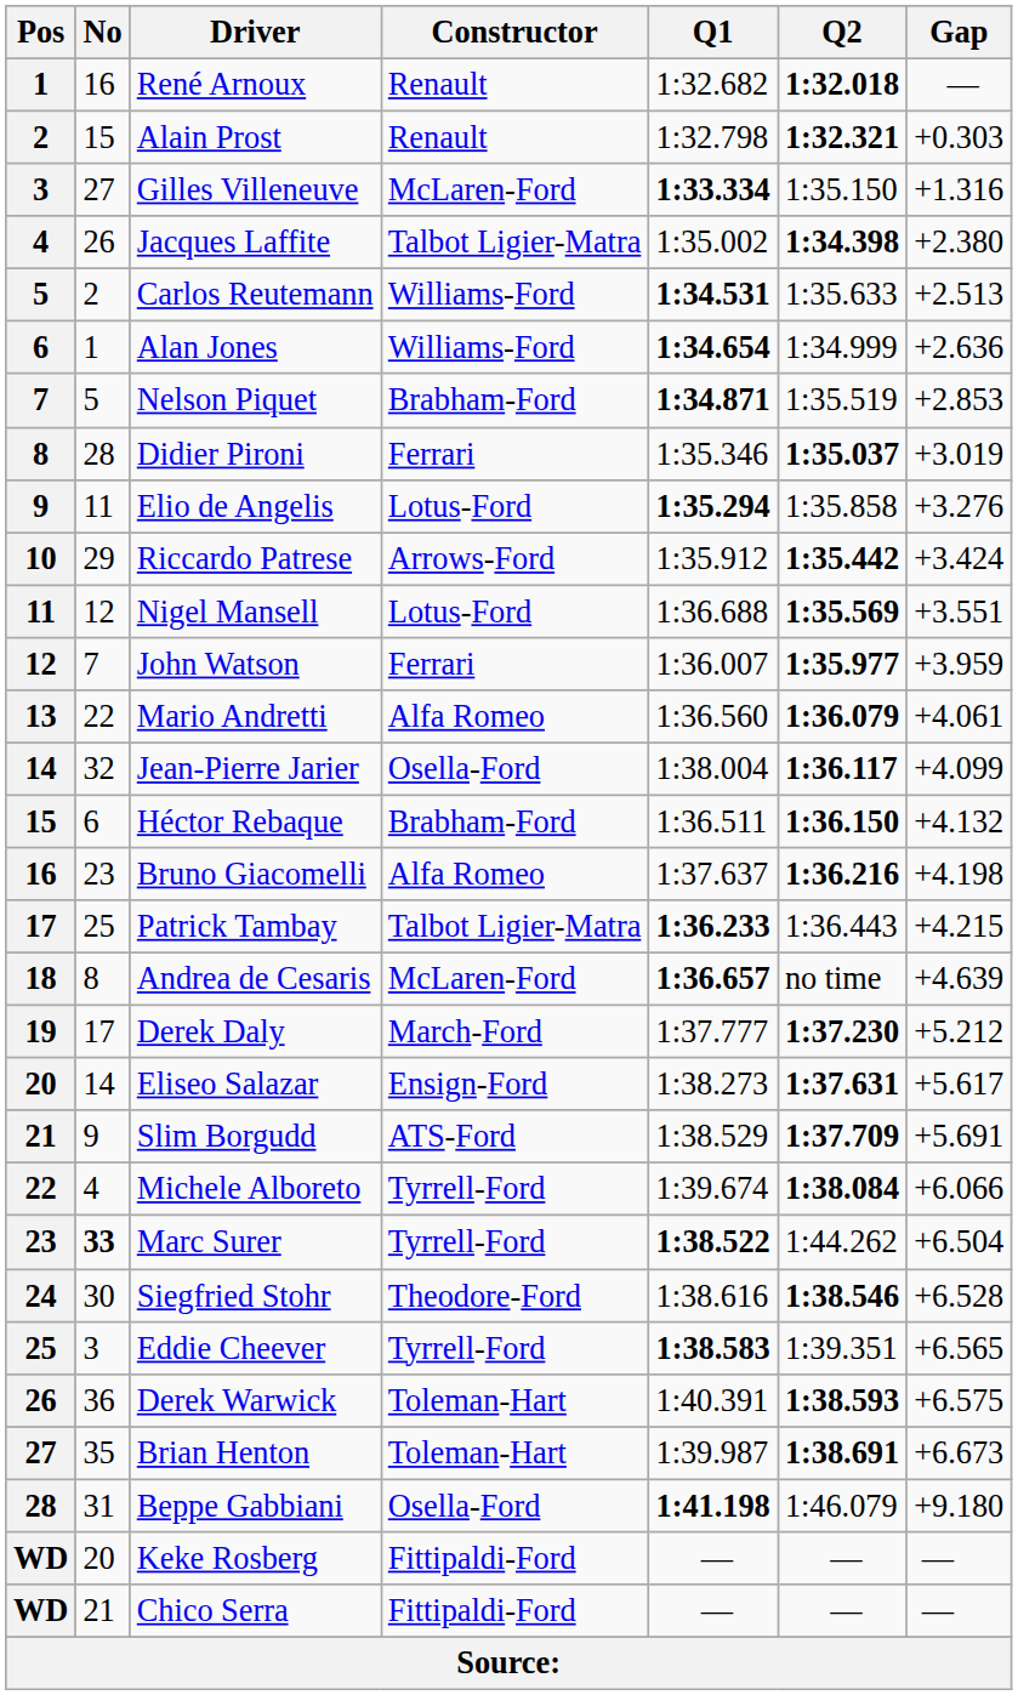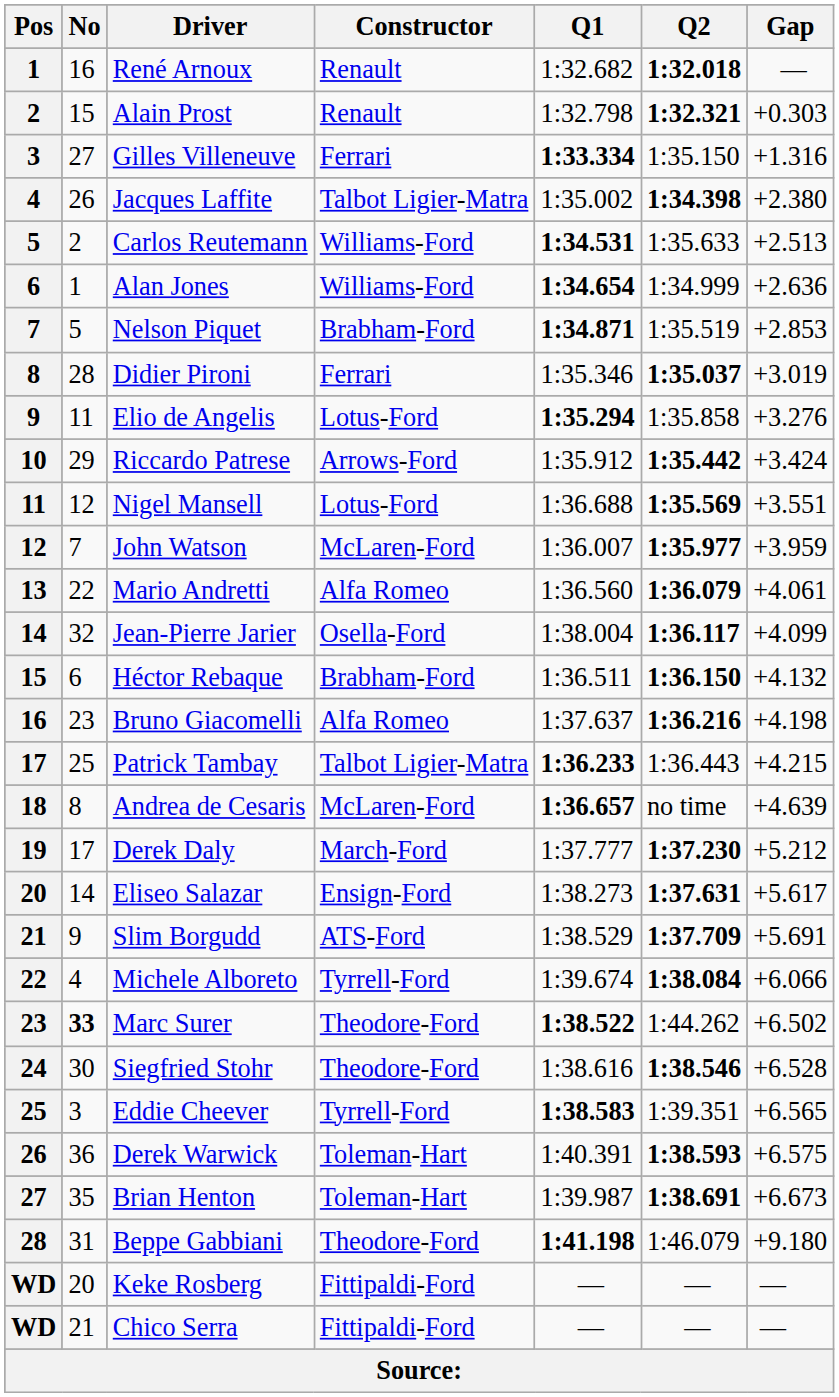 <table class="wikitable sortable" style="font-size: 95%;">
 <tr>
 <th>Pos</th>
 <th>No</th>
 <th>Driver</th>
 <th>Constructor</th>
 <th>Q1</th>
 <th>Q2</th>
 <th>Gap</th>
 </tr>
 <tr>
 <th>1</th>
 <td>16</td>
 <td> <a href='#'>René Arnoux</a></td>
 <td><a href='#'>Renault</a></td>
 <td>1:32.682</td>
 <td><strong>1:32.018</strong></td>
 <td align="center"> —</td>
 </tr>
 <tr>
 <th>2</th>
 <td>15</td>
 <td> <a href='#'>Alain Prost</a></td>
 <td><a href='#'>Renault</a></td>
 <td>1:32.798</td>
 <td><strong>1:32.321</strong></td>
 <td>+0.303</td>
 </tr>
 <tr>
 <th>3</th>
 <td>27</td>
 <td> <a href='#'>Gilles Villeneuve</a></td>
-<td><a href='#'>McLaren</a>-<a href='#'>Ford</a></td>
+<td><a href='#'>Ferrari</a></td>
 <td><strong>1:33.334</strong></td>
 <td>1:35.150</td>
 <td>+1.316</td>
 </tr>
 <tr>
 <th>4</th>
 <td>26</td>
 <td> <a href='#'>Jacques Laffite</a></td>
 <td><a href='#'>Talbot Ligier</a>-<a href='#'>Matra</a></td>
 <td>1:35.002</td>
 <td><strong>1:34.398</strong></td>
 <td>+2.380</td>
 </tr>
 <tr>
 <th>5</th>
 <td>2</td>
 <td> <a href='#'>Carlos Reutemann</a></td>
 <td><a href='#'>Williams</a>-<a href='#'>Ford</a></td>
 <td><strong>1:34.531</strong></td>
 <td>1:35.633</td>
 <td>+2.513</td>
 </tr>
 <tr>
 <th>6</th>
 <td>1</td>
 <td> <a href='#'>Alan Jones</a></td>
 <td><a href='#'>Williams</a>-<a href='#'>Ford</a></td>
 <td><strong>1:34.654</strong></td>
 <td>1:34.999</td>
 <td>+2.636</td>
 </tr>
 <tr>
 <th>7</th>
 <td>5</td>
 <td> <a href='#'>Nelson Piquet</a></td>
 <td><a href='#'>Brabham</a>-<a href='#'>Ford</a></td>
 <td><strong>1:34.871</strong></td>
 <td>1:35.519</td>
 <td>+2.853</td>
 </tr>
 <tr>
 <th>8</th>
 <td>28</td>
 <td> <a href='#'>Didier Pironi</a></td>
 <td><a href='#'>Ferrari</a></td>
 <td>1:35.346</td>
 <td><strong>1:35.037</strong></td>
 <td>+3.019</td>
 </tr>
 <tr>
 <th>9</th>
 <td>11</td>
 <td> <a href='#'>Elio de Angelis</a></td>
 <td><a href='#'>Lotus</a>-<a href='#'>Ford</a></td>
 <td><strong>1:35.294</strong></td>
 <td>1:35.858</td>
 <td>+3.276</td>
 </tr>
 <tr>
 <th>10</th>
 <td>29</td>
 <td> <a href='#'>Riccardo Patrese</a></td>
 <td><a href='#'>Arrows</a>-<a href='#'>Ford</a></td>
 <td>1:35.912</td>
 <td><strong>1:35.442</strong></td>
 <td>+3.424</td>
 </tr>
 <tr>
 <th>11</th>
 <td>12</td>
 <td> <a href='#'>Nigel Mansell</a></td>
 <td><a href='#'>Lotus</a>-<a href='#'>Ford</a></td>
 <td>1:36.688</td>
 <td><strong>1:35.569</strong></td>
 <td>+3.551</td>
 </tr>
 <tr>
 <th>12</th>
 <td>7</td>
 <td> <a href='#'>John Watson</a></td>
-<td><a href='#'>Ferrari</a></td>
+<td><a href='#'>McLaren</a>-<a href='#'>Ford</a></td>
 <td>1:36.007</td>
 <td><strong>1:35.977</strong></td>
 <td>+3.959</td>
 </tr>
 <tr>
 <th>13</th>
 <td>22</td>
 <td> <a href='#'>Mario Andretti</a></td>
 <td><a href='#'>Alfa Romeo</a></td>
 <td>1:36.560</td>
 <td><strong>1:36.079</strong></td>
 <td>+4.061</td>
 </tr>
 <tr>
 <th>14</th>
 <td>32</td>
 <td> <a href='#'>Jean-Pierre Jarier</a></td>
 <td><a href='#'>Osella</a>-<a href='#'>Ford</a></td>
 <td>1:38.004</td>
 <td><strong>1:36.117</strong></td>
 <td>+4.099</td>
 </tr>
 <tr>
 <th>15</th>
 <td>6</td>
 <td> <a href='#'>Héctor Rebaque</a></td>
 <td><a href='#'>Brabham</a>-<a href='#'>Ford</a></td>
 <td>1:36.511</td>
 <td><strong>1:36.150</strong></td>
 <td>+4.132</td>
 </tr>
 <tr>
 <th>16</th>
 <td>23</td>
 <td> <a href='#'>Bruno Giacomelli</a></td>
 <td><a href='#'>Alfa Romeo</a></td>
 <td>1:37.637</td>
 <td><strong>1:36.216</strong></td>
 <td>+4.198</td>
 </tr>
 <tr>
 <th>17</th>
 <td>25</td>
 <td> <a href='#'>Patrick Tambay</a></td>
 <td><a href='#'>Talbot Ligier</a>-<a href='#'>Matra</a></td>
 <td><strong>1:36.233</strong></td>
 <td>1:36.443</td>
 <td>+4.215</td>
 </tr>
 <tr>
 <th>18</th>
 <td>8</td>
 <td> <a href='#'>Andrea de Cesaris</a></td>
 <td><a href='#'>McLaren</a>-<a href='#'>Ford</a></td>
 <td><strong>1:36.657</strong></td>
 <td>no time</td>
 <td>+4.639</td>
 </tr>
 <tr>
 <th>19</th>
 <td>17</td>
 <td> <a href='#'>Derek Daly</a></td>
 <td><a href='#'>March</a>-<a href='#'>Ford</a></td>
 <td>1:37.777</td>
 <td><strong>1:37.230</strong></td>
 <td>+5.212</td>
 </tr>
 <tr>
 <th>20</th>
 <td>14</td>
 <td> <a href='#'>Eliseo Salazar</a></td>
 <td><a href='#'>Ensign</a>-<a href='#'>Ford</a></td>
 <td>1:38.273</td>
 <td><strong>1:37.631</strong></td>
 <td>+5.617</td>
 </tr>
 <tr>
 <th>21</th>
 <td>9</td>
 <td> <a href='#'>Slim Borgudd</a></td>
 <td><a href='#'>ATS</a>-<a href='#'>Ford</a></td>
 <td>1:38.529</td>
 <td><strong>1:37.709</strong></td>
 <td>+5.691</td>
 </tr>
 <tr>
 <th>22</th>
 <td>4</td>
 <td> <a href='#'>Michele Alboreto</a></td>
 <td><a href='#'>Tyrrell</a>-<a href='#'>Ford</a></td>
 <td>1:39.674</td>
 <td><strong>1:38.084</strong></td>
 <td>+6.066</td>
 </tr>
 <tr>
 <th>23</th>
 <td><strong>33</strong></td>
 <td> <a href='#'>Marc Surer</a></td>
-<td><a href='#'>Tyrrell</a>-<a href='#'>Ford</a></td>
+<td><a href='#'>Theodore</a>-<a href='#'>Ford</a></td>
 <td><strong>1:38.522</strong></td>
 <td>1:44.262</td>
-<td>+6.504</td>
+<td>+6.502</td>
 </tr>
 <tr>
 <th>24</th>
 <td>30</td>
 <td> <a href='#'>Siegfried Stohr</a></td>
 <td><a href='#'>Theodore</a>-<a href='#'>Ford</a></td>
 <td>1:38.616</td>
 <td><strong>1:38.546</strong></td>
 <td>+6.528</td>
 </tr>
 <tr>
 <th>25</th>
 <td>3</td>
 <td> <a href='#'>Eddie Cheever</a></td>
 <td><a href='#'>Tyrrell</a>-<a href='#'>Ford</a></td>
 <td><strong>1:38.583</strong></td>
 <td>1:39.351</td>
 <td>+6.565</td>
 </tr>
 <tr>
 <th>26</th>
 <td>36</td>
 <td> <a href='#'>Derek Warwick</a></td>
 <td><a href='#'>Toleman</a>-<a href='#'>Hart</a></td>
 <td>1:40.391</td>
 <td><strong>1:38.593</strong></td>
 <td>+6.575</td>
 </tr>
 <tr>
 <th>27</th>
 <td>35</td>
 <td> <a href='#'>Brian Henton</a></td>
 <td><a href='#'>Toleman</a>-<a href='#'>Hart</a></td>
 <td>1:39.987</td>
 <td><strong>1:38.691</strong></td>
 <td>+6.673</td>
 </tr>
 <tr>
 <th>28</th>
 <td>31</td>
 <td> <a href='#'>Beppe Gabbiani</a></td>
-<td><a href='#'>Osella</a>-<a href='#'>Ford</a></td>
+<td><a href='#'>Theodore</a>-<a href='#'>Ford</a></td>
 <td><strong>1:41.198</strong></td>
 <td>1:46.079</td>
 <td>+9.180</td>
 </tr>
 <tr>
 <th>WD</th>
 <td>20</td>
 <td> <a href='#'>Keke Rosberg</a></td>
 <td><a href='#'>Fittipaldi</a>-<a href='#'>Ford</a></td>
 <td align="center"> —</td>
 <td align="center"> —</td>
 <td +align="center"> —</td>
 </tr>
 <tr>
 <th>WD</th>
 <td>21</td>
 <td> <a href='#'>Chico Serra</a></td>
 <td><a href='#'>Fittipaldi</a>-<a href='#'>Ford</a></td>
 <td align="center"> —</td>
 <td align="center"> —</td>
 <td +align="center"> —</td>
 </tr>
 <tr>
 <th colspan="7" style="text-align: center">Source: </th>
 </tr>
 </table>
